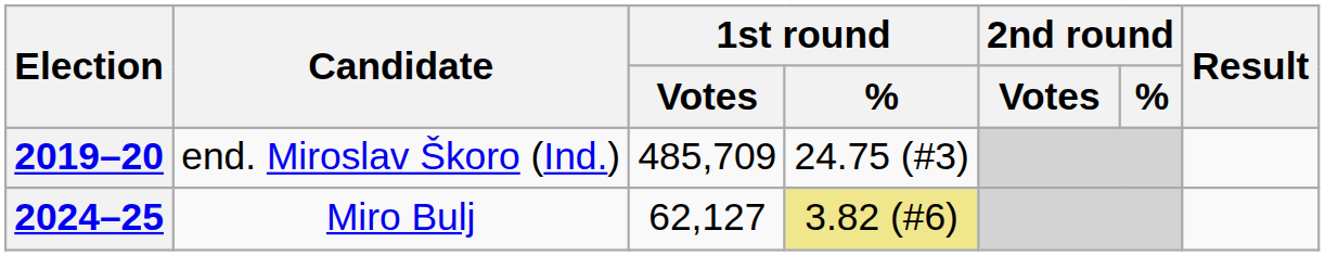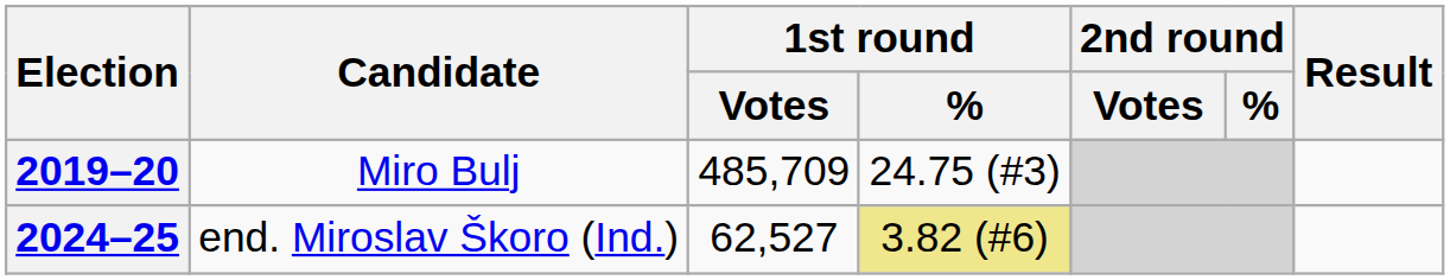 <table class=wikitable style="text-align:center">
 <tr>
 <th rowspan=2>Election</th>
 <th rowspan=2>Candidate</th>
 <th colspan=2>1st round</th>
 <th colspan=2>2nd round</th>
 <th rowspan=2>Result</th>
 </tr>
 <tr>
 <th>Votes</th>
 <th>%</th>
 <th>Votes</th>
 <th>%</th>
 </tr>
 <tr>
 <th><a href='#'>2019–20</a></th>
-<td>end. <a href='#'>Miroslav Škoro</a> (<a href='#'>Ind.</a>)</td>
+<td><a href='#'>Miro Bulj</a></td>
 <td>485,709</td>
 <td>24.75 (#3)</td>
 <td colspan="2" style="background:lightgrey;"></td>
 <td></td>
 </tr>
 <tr>
 <th><a href='#'>2024–25</a></th>
-<td><a href='#'>Miro Bulj</a></td>
-<td>62,127</td>
+<td>end. <a href='#'>Miroslav Škoro</a> (<a href='#'>Ind.</a>)</td>
+<td>62,527</td>
 <td style="background: khaki;">3.82 (#6)</td>
 <td colspan="2" style="background:lightgrey;"></td>
 <td></td>
 </tr>
 </table>
